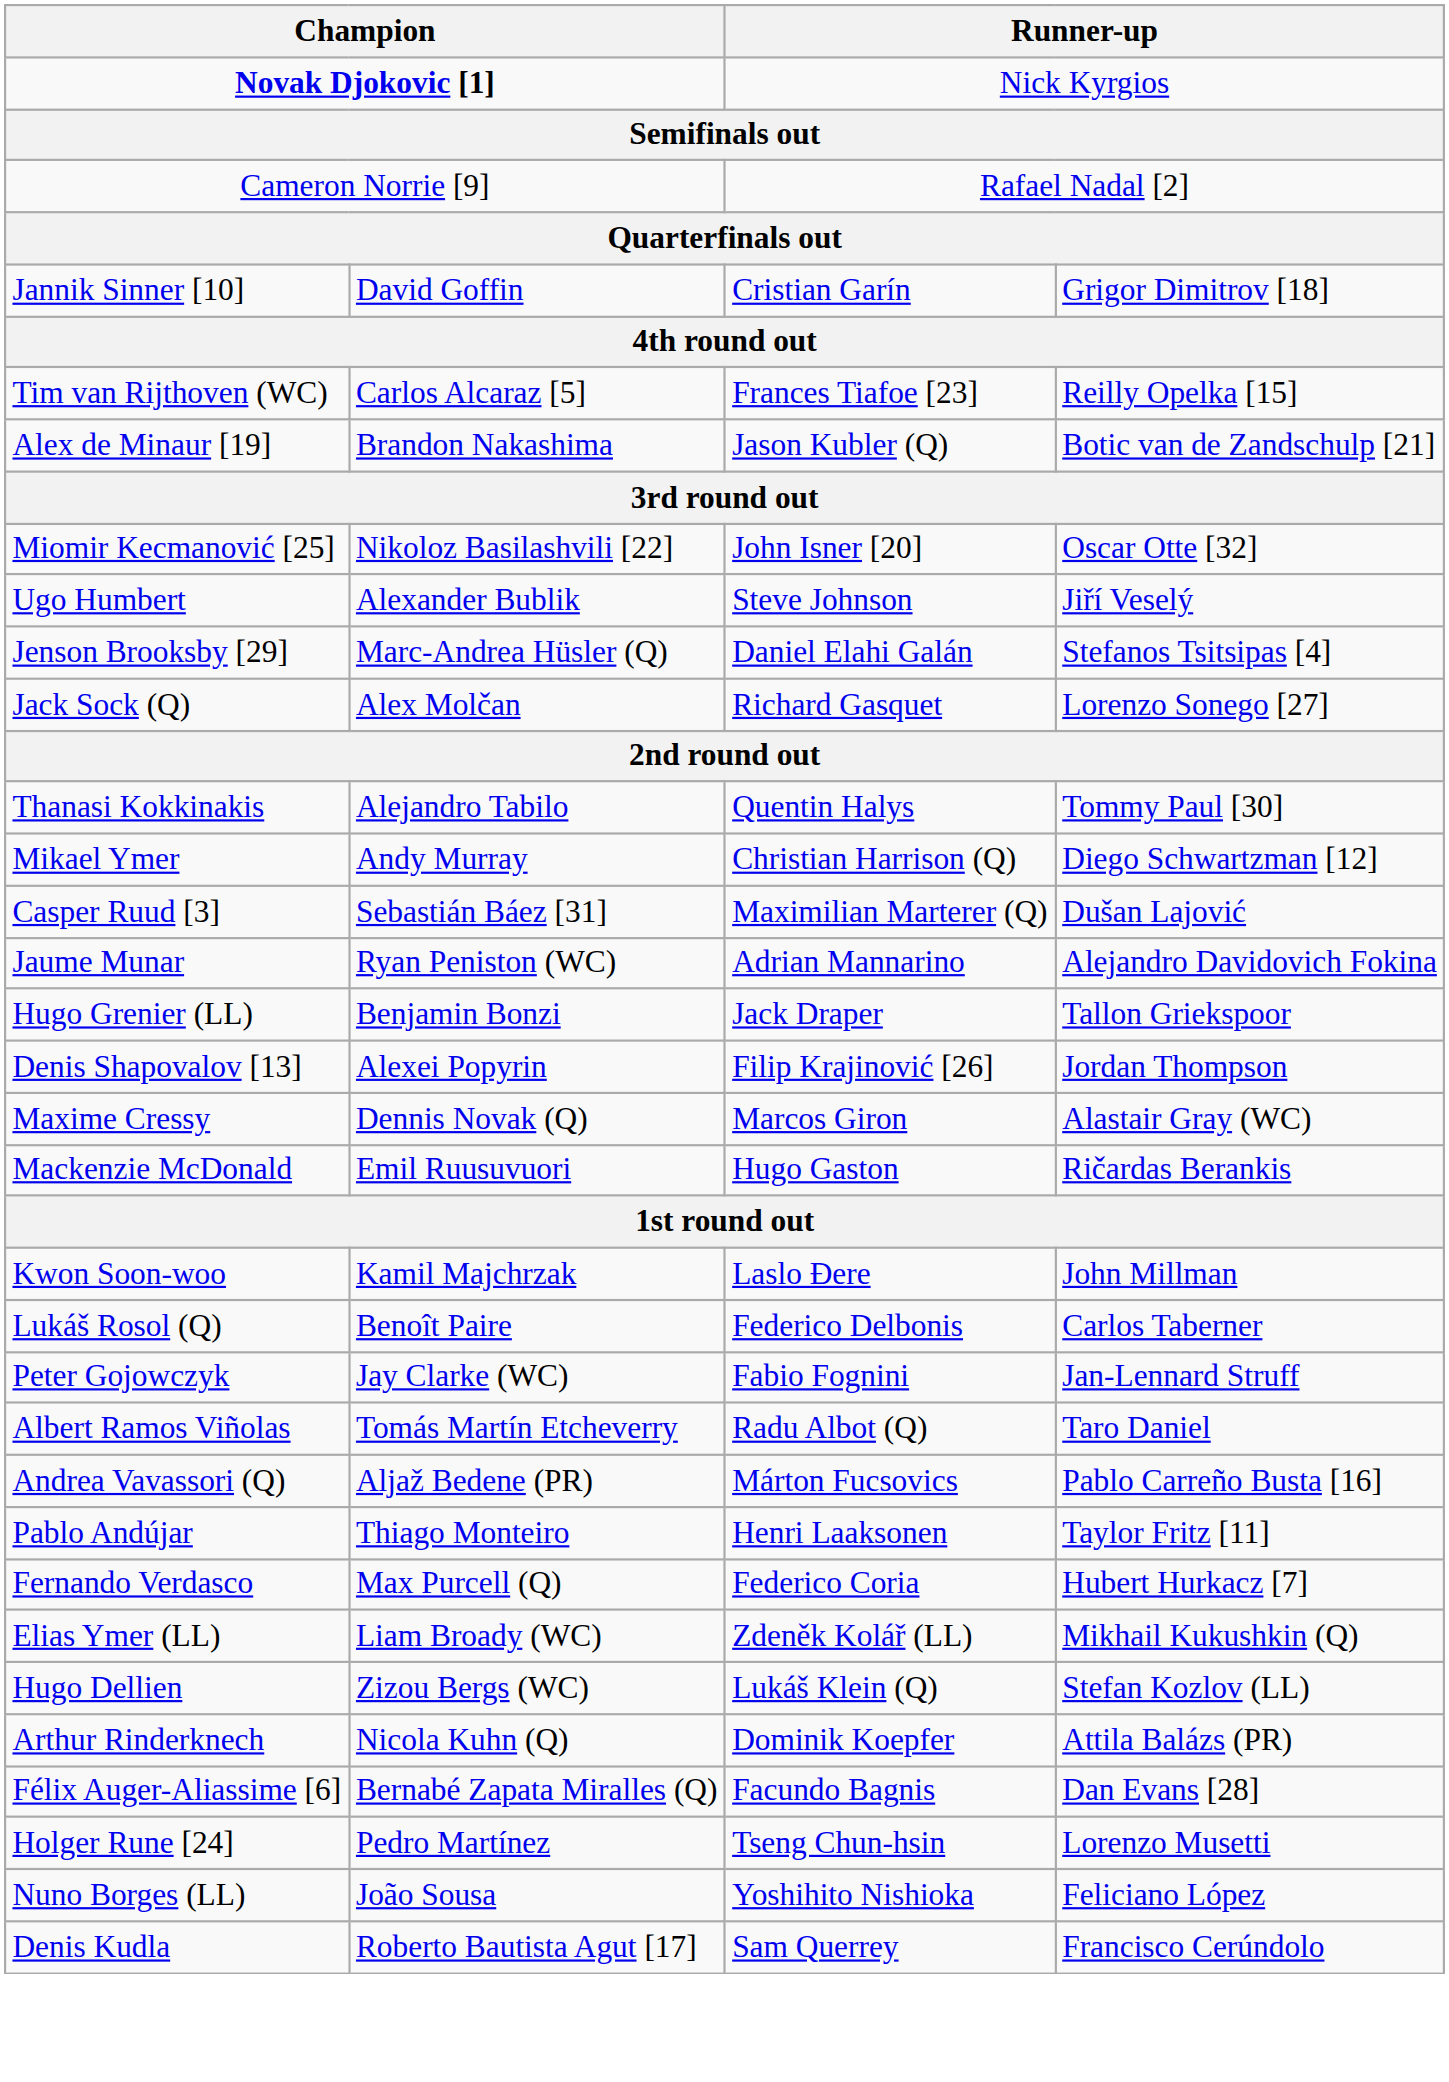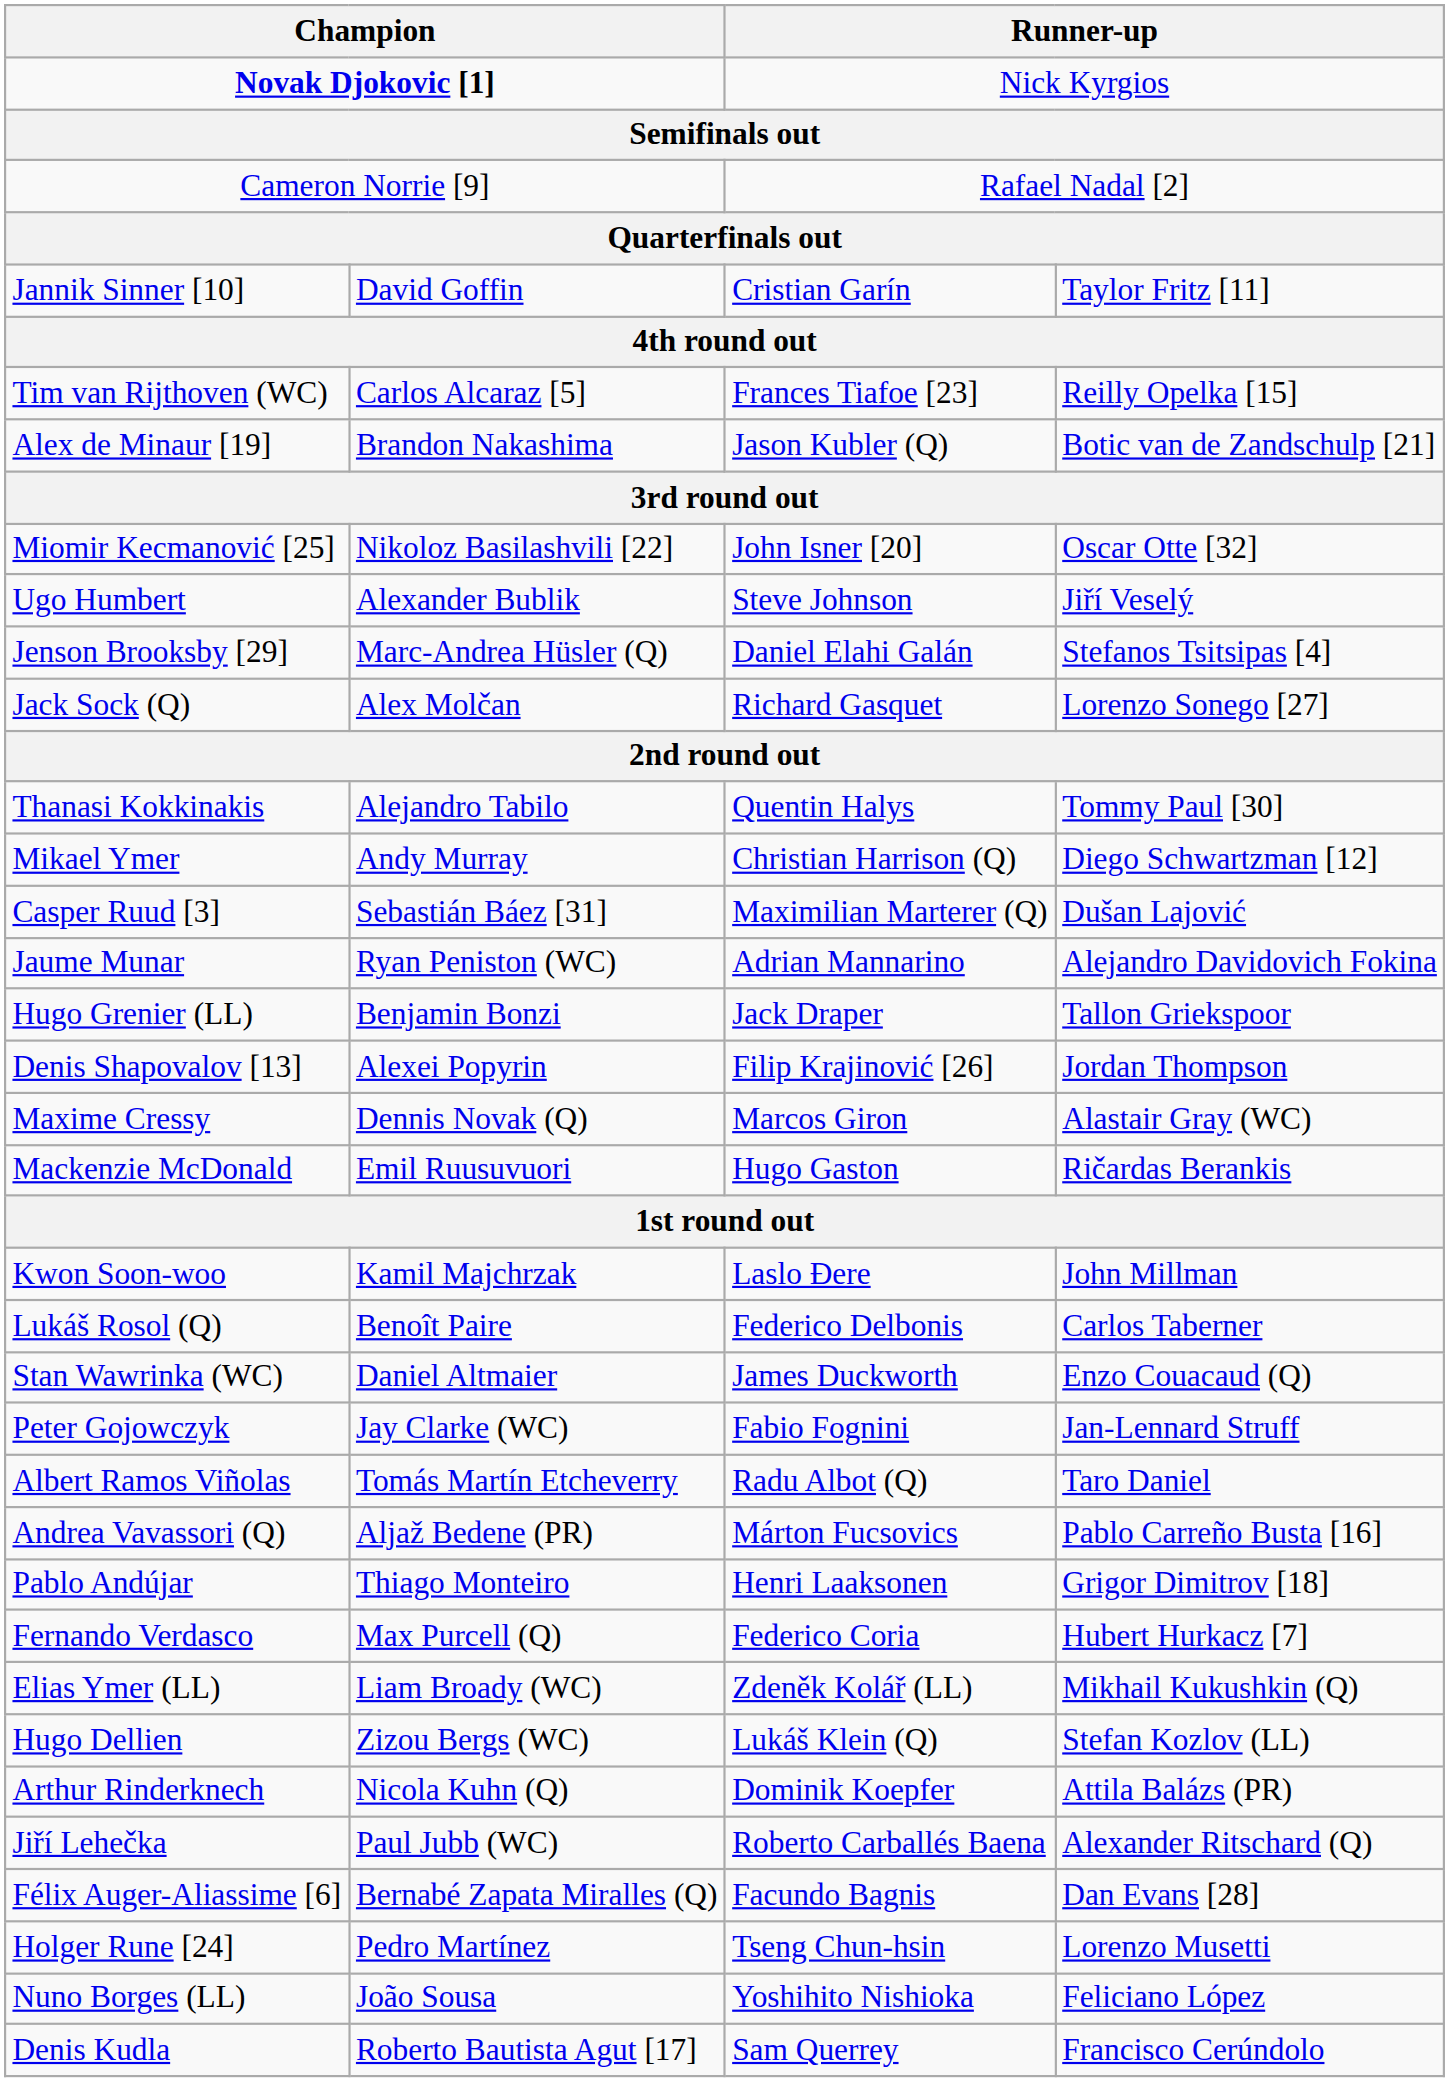 <table class="wikitable collapsible collapsed" style="font-size:90%">
 <tr>
 <th colspan=2>Champion</th>
 <th colspan=2>Runner-up</th>
 </tr>
 <tr style="text-align:center;">
 <td colspan=2> <strong><a href='#'>Novak Djokovic</a> [1]</strong></td>
 <td colspan=2> <a href='#'>Nick Kyrgios</a></td>
 </tr>
 <tr>
 <th colspan=4>Semifinals out</th>
 </tr>
 <tr style="text-align:center;">
 <td colspan=2> <a href='#'>Cameron Norrie</a> [9]</td>
 <td colspan=2> <a href='#'>Rafael Nadal</a> [2]</td>
 </tr>
 <tr>
 <th colspan=4>Quarterfinals out</th>
 </tr>
 <tr>
 <td> <a href='#'>Jannik Sinner</a> [10]</td>
 <td> <a href='#'>David Goffin</a></td>
 <td> <a href='#'>Cristian Garín</a></td>
-<td> <a href='#'>Grigor Dimitrov</a> [18]</td>
+<td> <a href='#'>Taylor Fritz</a> [11]</td>
 </tr>
 <tr>
 <th colspan=4>4th round out</th>
 </tr>
 <tr>
 <td> <a href='#'>Tim van Rijthoven</a> (WC)</td>
 <td> <a href='#'>Carlos Alcaraz</a> [5]</td>
 <td> <a href='#'>Frances Tiafoe</a> [23]</td>
 <td> <a href='#'>Reilly Opelka</a> [15]</td>
 </tr>
 <tr>
 <td> <a href='#'>Alex de Minaur</a> [19]</td>
 <td> <a href='#'>Brandon Nakashima</a></td>
 <td> <a href='#'>Jason Kubler</a> (Q)</td>
 <td> <a href='#'>Botic van de Zandschulp</a> [21]</td>
 </tr>
 <tr>
 <th colspan=4>3rd round out</th>
 </tr>
 <tr>
 <td> <a href='#'>Miomir Kecmanović</a> [25]</td>
 <td> <a href='#'>Nikoloz Basilashvili</a> [22]</td>
 <td> <a href='#'>John Isner</a> [20]</td>
 <td> <a href='#'>Oscar Otte</a> [32]</td>
 </tr>
 <tr>
 <td> <a href='#'>Ugo Humbert</a></td>
 <td> <a href='#'>Alexander Bublik</a></td>
 <td> <a href='#'>Steve Johnson</a></td>
 <td> <a href='#'>Jiří Veselý</a></td>
 </tr>
 <tr>
 <td> <a href='#'>Jenson Brooksby</a> [29]</td>
 <td> <a href='#'>Marc-Andrea Hüsler</a> (Q)</td>
 <td> <a href='#'>Daniel Elahi Galán</a></td>
 <td> <a href='#'>Stefanos Tsitsipas</a> [4]</td>
 </tr>
 <tr>
 <td> <a href='#'>Jack Sock</a> (Q)</td>
 <td> <a href='#'>Alex Molčan</a></td>
 <td> <a href='#'>Richard Gasquet</a></td>
 <td> <a href='#'>Lorenzo Sonego</a> [27]</td>
 </tr>
 <tr>
 <th colspan=4>2nd round out</th>
 </tr>
 <tr>
 <td> <a href='#'>Thanasi Kokkinakis</a></td>
 <td> <a href='#'>Alejandro Tabilo</a></td>
 <td> <a href='#'>Quentin Halys</a></td>
 <td> <a href='#'>Tommy Paul</a> [30]</td>
 </tr>
 <tr>
 <td> <a href='#'>Mikael Ymer</a></td>
 <td> <a href='#'>Andy Murray</a></td>
 <td> <a href='#'>Christian Harrison</a> (Q)</td>
 <td> <a href='#'>Diego Schwartzman</a> [12]</td>
 </tr>
 <tr>
 <td> <a href='#'>Casper Ruud</a> [3]</td>
 <td> <a href='#'>Sebastián Báez</a> [31]</td>
 <td> <a href='#'>Maximilian Marterer</a> (Q)</td>
 <td> <a href='#'>Dušan Lajović</a></td>
 </tr>
 <tr>
 <td> <a href='#'>Jaume Munar</a></td>
 <td> <a href='#'>Ryan Peniston</a> (WC)</td>
 <td> <a href='#'>Adrian Mannarino</a></td>
 <td> <a href='#'>Alejandro Davidovich Fokina</a></td>
 </tr>
 <tr>
 <td> <a href='#'>Hugo Grenier</a> (LL)</td>
 <td> <a href='#'>Benjamin Bonzi</a></td>
 <td> <a href='#'>Jack Draper</a></td>
 <td> <a href='#'>Tallon Griekspoor</a></td>
 </tr>
 <tr>
 <td> <a href='#'>Denis Shapovalov</a> [13]</td>
 <td> <a href='#'>Alexei Popyrin</a></td>
 <td> <a href='#'>Filip Krajinović</a> [26]</td>
 <td> <a href='#'>Jordan Thompson</a></td>
 </tr>
 <tr>
 <td> <a href='#'>Maxime Cressy</a></td>
 <td> <a href='#'>Dennis Novak</a> (Q)</td>
 <td> <a href='#'>Marcos Giron</a></td>
 <td> <a href='#'>Alastair Gray</a> (WC)</td>
 </tr>
 <tr>
 <td> <a href='#'>Mackenzie McDonald</a></td>
 <td> <a href='#'>Emil Ruusuvuori</a></td>
 <td> <a href='#'>Hugo Gaston</a></td>
 <td> <a href='#'>Ričardas Berankis</a></td>
 </tr>
 <tr>
 <th colspan=4>1st round out</th>
 </tr>
 <tr>
 <td> <a href='#'>Kwon Soon-woo</a></td>
 <td> <a href='#'>Kamil Majchrzak</a></td>
 <td> <a href='#'>Laslo Đere</a></td>
 <td> <a href='#'>John Millman</a></td>
 </tr>
 <tr>
 <td> <a href='#'>Lukáš Rosol</a> (Q)</td>
 <td> <a href='#'>Benoît Paire</a></td>
 <td> <a href='#'>Federico Delbonis</a></td>
 <td> <a href='#'>Carlos Taberner</a></td>
 </tr>
 <tr>
+<td> <a href='#'>Stan Wawrinka</a> (WC)</td>
+<td> <a href='#'>Daniel Altmaier</a></td>
+<td> <a href='#'>James Duckworth</a></td>
+<td> <a href='#'>Enzo Couacaud</a> (Q)</td>
+</tr>
+<tr>
 <td> <a href='#'>Peter Gojowczyk</a></td>
 <td> <a href='#'>Jay Clarke</a> (WC)</td>
 <td> <a href='#'>Fabio Fognini</a></td>
 <td> <a href='#'>Jan-Lennard Struff</a></td>
 </tr>
 <tr>
 <td> <a href='#'>Albert Ramos Viñolas</a></td>
 <td> <a href='#'>Tomás Martín Etcheverry</a></td>
 <td> <a href='#'>Radu Albot</a> (Q)</td>
 <td> <a href='#'>Taro Daniel</a></td>
 </tr>
 <tr>
 <td> <a href='#'>Andrea Vavassori</a> (Q)</td>
 <td> <a href='#'>Aljaž Bedene</a> (PR)</td>
 <td> <a href='#'>Márton Fucsovics</a></td>
 <td> <a href='#'>Pablo Carreño Busta</a> [16]</td>
 </tr>
 <tr>
 <td> <a href='#'>Pablo Andújar</a></td>
 <td> <a href='#'>Thiago Monteiro</a></td>
 <td> <a href='#'>Henri Laaksonen</a></td>
-<td> <a href='#'>Taylor Fritz</a> [11]</td>
+<td> <a href='#'>Grigor Dimitrov</a> [18]</td>
 </tr>
 <tr>
 <td> <a href='#'>Fernando Verdasco</a></td>
 <td> <a href='#'>Max Purcell</a> (Q)</td>
 <td> <a href='#'>Federico Coria</a></td>
 <td> <a href='#'>Hubert Hurkacz</a> [7]</td>
 </tr>
 <tr>
 <td> <a href='#'>Elias Ymer</a> (LL)</td>
 <td> <a href='#'>Liam Broady</a> (WC)</td>
 <td> <a href='#'>Zdeněk Kolář</a> (LL)</td>
 <td> <a href='#'>Mikhail Kukushkin</a> (Q)</td>
 </tr>
 <tr>
 <td> <a href='#'>Hugo Dellien</a></td>
 <td> <a href='#'>Zizou Bergs</a> (WC)</td>
 <td> <a href='#'>Lukáš Klein</a> (Q)</td>
 <td> <a href='#'>Stefan Kozlov</a> (LL)</td>
 </tr>
 <tr>
 <td> <a href='#'>Arthur Rinderknech</a></td>
 <td> <a href='#'>Nicola Kuhn</a> (Q)</td>
 <td> <a href='#'>Dominik Koepfer</a></td>
 <td> <a href='#'>Attila Balázs</a> (PR)</td>
 </tr>
 <tr>
+<td> <a href='#'>Jiří Lehečka</a></td>
+<td> <a href='#'>Paul Jubb</a> (WC)</td>
+<td> <a href='#'>Roberto Carballés Baena</a></td>
+<td> <a href='#'>Alexander Ritschard</a> (Q)</td>
+</tr>
+<tr>
 <td> <a href='#'>Félix Auger-Aliassime</a> [6]</td>
 <td> <a href='#'>Bernabé Zapata Miralles</a> (Q)</td>
 <td> <a href='#'>Facundo Bagnis</a></td>
 <td> <a href='#'>Dan Evans</a> [28]</td>
 </tr>
 <tr>
 <td> <a href='#'>Holger Rune</a> [24]</td>
 <td> <a href='#'>Pedro Martínez</a></td>
 <td> <a href='#'>Tseng Chun-hsin</a></td>
 <td> <a href='#'>Lorenzo Musetti</a></td>
 </tr>
 <tr>
 <td> <a href='#'>Nuno Borges</a> (LL)</td>
 <td> <a href='#'>João Sousa</a></td>
 <td> <a href='#'>Yoshihito Nishioka</a></td>
 <td> <a href='#'>Feliciano López</a></td>
 </tr>
 <tr>
 <td> <a href='#'>Denis Kudla</a></td>
 <td> <a href='#'>Roberto Bautista Agut</a> [17]</td>
 <td> <a href='#'>Sam Querrey</a></td>
 <td> <a href='#'>Francisco Cerúndolo</a></td>
 </tr>
 </table>
